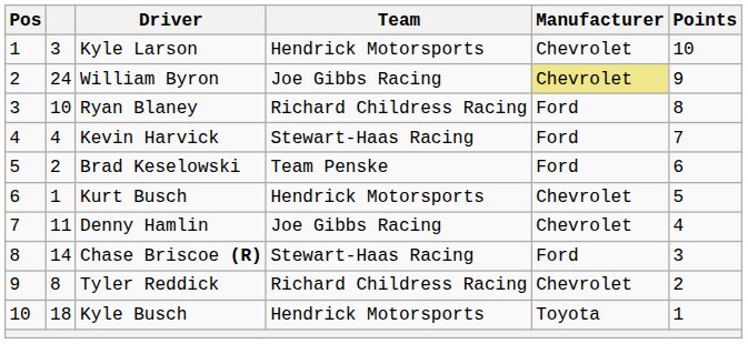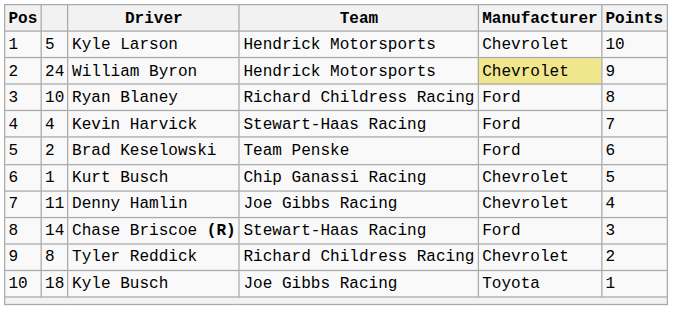 <table class="wikitable" style="font-size:98%">
 <tr>
 <th>Pos</th>
 <th></th>
 <th>Driver</th>
 <th>Team</th>
 <th>Manufacturer</th>
 <th>Points</th>
 </tr>
 <tr>
 <td>1</td>
-<td>3</td>
+<td>5</td>
 <td>Kyle Larson</td>
 <td>Hendrick Motorsports</td>
 <td>Chevrolet</td>
 <td>10</td>
 </tr>
 <tr>
 <td>2</td>
 <td>24</td>
 <td>William Byron</td>
-<td>Joe Gibbs Racing</td>
+<td>Hendrick Motorsports</td>
 <td style="background: khaki;">Chevrolet</td>
 <td>9</td>
 </tr>
 <tr>
 <td>3</td>
 <td>10</td>
 <td>Ryan Blaney</td>
 <td>Richard Childress Racing</td>
 <td>Ford</td>
 <td>8</td>
 </tr>
 <tr>
 <td>4</td>
 <td>4</td>
 <td>Kevin Harvick</td>
 <td>Stewart-Haas Racing</td>
 <td>Ford</td>
 <td>7</td>
 </tr>
 <tr>
 <td>5</td>
 <td>2</td>
 <td>Brad Keselowski</td>
 <td>Team Penske</td>
 <td>Ford</td>
 <td>6</td>
 </tr>
 <tr>
 <td>6</td>
 <td>1</td>
 <td>Kurt Busch</td>
-<td>Hendrick Motorsports</td>
+<td>Chip Ganassi Racing</td>
 <td>Chevrolet</td>
 <td>5</td>
 </tr>
 <tr>
 <td>7</td>
 <td>11</td>
 <td>Denny Hamlin</td>
 <td>Joe Gibbs Racing</td>
 <td>Chevrolet</td>
 <td>4</td>
 </tr>
 <tr>
 <td>8</td>
 <td>14</td>
 <td>Chase Briscoe <strong>(R)</strong></td>
 <td>Stewart-Haas Racing</td>
 <td>Ford</td>
 <td>3</td>
 </tr>
 <tr>
 <td>9</td>
 <td>8</td>
 <td>Tyler Reddick</td>
 <td>Richard Childress Racing</td>
 <td>Chevrolet</td>
 <td>2</td>
 </tr>
 <tr>
 <td>10</td>
 <td>18</td>
 <td>Kyle Busch</td>
-<td>Hendrick Motorsports</td>
+<td>Joe Gibbs Racing</td>
 <td>Toyota</td>
 <td>1</td>
 </tr>
 <tr>
 <th colspan="6"></th>
 </tr>
 </table>
